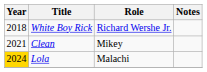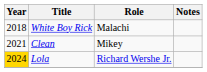 <table class="wikitable sortable">
 <tr>
 <th>Year</th>
 <th>Title</th>
 <th>Role</th>
 <th class="unsortable">Notes</th>
 </tr>
 <tr>
 <td>2018</td>
 <td><em><a href='#'>White Boy Rick</a></em></td>
-<td><a href='#'>Richard Wershe Jr.</a></td>
+<td>Malachi</td>
 <td></td>
 </tr>
 <tr>
 <td>2021</td>
 <td><em><a href='#'>Clean</a></em></td>
 <td>Mikey</td>
 <td></td>
 </tr>
 <tr>
 <td style="background: gold;">2024</td>
 <td><em><a href='#'>Lola</a></em></td>
-<td>Malachi</td>
+<td><a href='#'>Richard Wershe Jr.</a></td>
 <td></td>
 </tr>
 <tr>
 </tr>
 </table>
